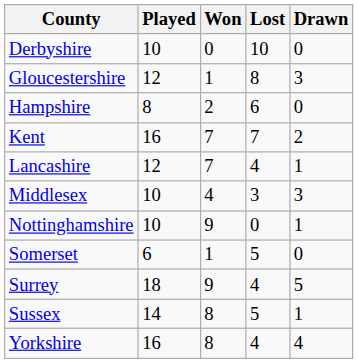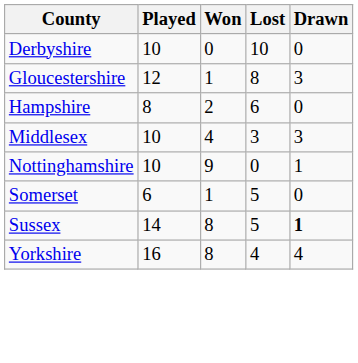 <table class="wikitable sortable">
 <tr>
 <th>County</th>
 <th>Played</th>
 <th>Won</th>
 <th>Lost</th>
 <th>Drawn</th>
 </tr>
 <tr>
 <td><a href='#'>Derbyshire</a></td>
 <td>10</td>
 <td>0</td>
 <td>10</td>
 <td>0</td>
 </tr>
 <tr>
 <td><a href='#'>Gloucestershire</a></td>
 <td>12</td>
 <td>1</td>
 <td>8</td>
 <td>3</td>
 </tr>
 <tr>
 <td><a href='#'>Hampshire</a></td>
 <td>8</td>
 <td>2</td>
 <td>6</td>
 <td>0</td>
 </tr>
 <tr>
-<td><a href='#'>Kent</a></td>
-<td>16</td>
-<td>7</td>
-<td>7</td>
-<td>2</td>
-</tr>
-<tr>
-<td><a href='#'>Lancashire</a></td>
-<td>12</td>
-<td>7</td>
-<td>4</td>
-<td>1</td>
-</tr>
-<tr>
 <td><a href='#'>Middlesex</a></td>
 <td>10</td>
 <td>4</td>
 <td>3</td>
 <td>3</td>
 </tr>
 <tr>
 <td><a href='#'>Nottinghamshire</a></td>
 <td>10</td>
 <td>9</td>
 <td>0</td>
 <td>1</td>
 </tr>
 <tr>
 <td><a href='#'>Somerset</a></td>
 <td>6</td>
 <td>1</td>
 <td>5</td>
 <td>0</td>
 </tr>
 <tr>
-<td><a href='#'>Surrey</a></td>
-<td>18</td>
-<td>9</td>
-<td>4</td>
-<td>5</td>
-</tr>
-<tr>
 <td><a href='#'>Sussex</a></td>
 <td>14</td>
 <td>8</td>
 <td>5</td>
-<td>1</td>
+<td><strong>1</strong></td>
 </tr>
 <tr>
 <td><a href='#'>Yorkshire</a></td>
 <td>16</td>
 <td>8</td>
 <td>4</td>
 <td>4</td>
 </tr>
 </table>
